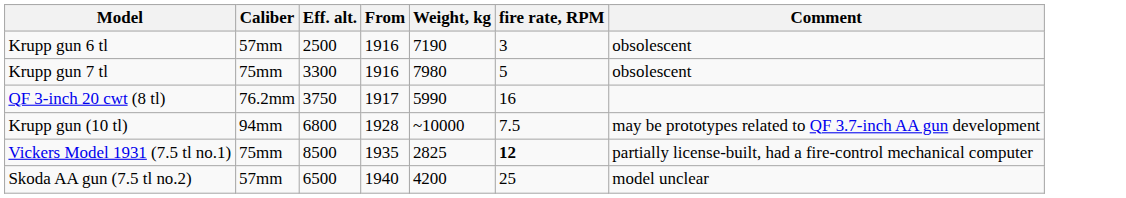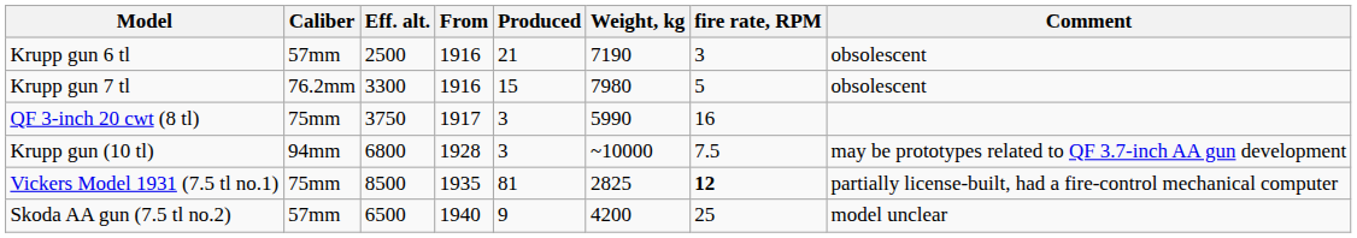 <table class="wikitable sortable">
 <tr>
 <th>Model</th>
 <th>Caliber</th>
 <th>Eff. alt.</th>
 <th>From</th>
+<th>Produced</th>
 <th>Weight, kg</th>
 <th>fire rate, RPM</th>
 <th>Comment</th>
 </tr>
 <tr>
 <td>Krupp gun 6 tl</td>
 <td>57mm</td>
 <td>2500</td>
 <td>1916</td>
+<td>21</td>
 <td>7190</td>
 <td>3</td>
 <td>obsolescent</td>
 </tr>
 <tr>
 <td>Krupp gun 7 tl</td>
-<td>75mm</td>
+<td>76.2mm</td>
 <td>3300</td>
 <td>1916</td>
+<td>15</td>
 <td>7980</td>
 <td>5</td>
 <td>obsolescent</td>
 </tr>
 <tr>
 <td><a href='#'>QF 3-inch 20 cwt</a> (8 tl)</td>
-<td>76.2mm</td>
+<td>75mm</td>
 <td>3750</td>
 <td>1917</td>
+<td>3</td>
 <td>5990</td>
 <td>16</td>
 <td></td>
 </tr>
 <tr>
 <td>Krupp gun (10 tl)</td>
 <td>94mm</td>
 <td>6800</td>
 <td>1928</td>
+<td>3</td>
 <td>~10000</td>
 <td>7.5</td>
 <td>may be prototypes related to <a href='#'>QF 3.7-inch AA gun</a> development</td>
 </tr>
 <tr>
 <td><a href='#'>Vickers Model 1931</a> (7.5 tl no.1)</td>
 <td>75mm</td>
 <td>8500</td>
 <td>1935</td>
+<td>81</td>
 <td>2825</td>
 <td><strong>12</strong></td>
 <td>partially license-built, had a fire-control mechanical computer</td>
 </tr>
 <tr>
 <td>Skoda AA gun (7.5 tl no.2)</td>
 <td>57mm</td>
 <td>6500</td>
 <td>1940</td>
+<td>9</td>
 <td>4200</td>
 <td>25</td>
 <td>model unclear</td>
 </tr>
 </table>
